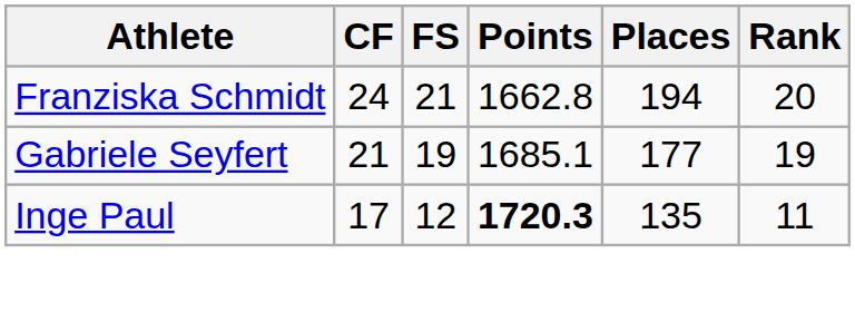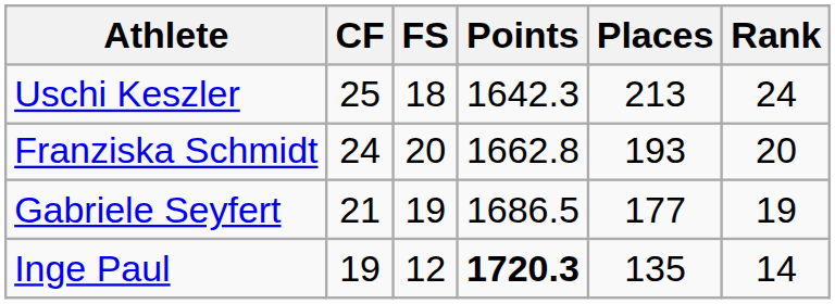 <table class="wikitable" border="1" style="font-size:90%">
 <tr>
 <th>Athlete</th>
 <th>CF</th>
 <th>FS</th>
 <th>Points</th>
 <th>Places</th>
 <th>Rank</th>
 </tr>
 <tr align=center>
+<td align=left><a href='#'>Uschi Keszler</a></td>
+<td>25</td>
+<td>18</td>
+<td>1642.3</td>
+<td>213</td>
+<td>24</td>
+</tr>
+<tr align=center>
 <td align=left><a href='#'>Franziska Schmidt</a></td>
 <td>24</td>
-<td>21</td>
+<td>20</td>
 <td>1662.8</td>
-<td>194</td>
+<td>193</td>
 <td>20</td>
 </tr>
 <tr align=center>
 <td align=left><a href='#'>Gabriele Seyfert</a></td>
 <td>21</td>
 <td>19</td>
-<td>1685.1</td>
+<td>1686.5</td>
 <td>177</td>
 <td>19</td>
 </tr>
 <tr align=center>
 <td align=left><a href='#'>Inge Paul</a></td>
-<td>17</td>
+<td>19</td>
 <td>12</td>
 <td><strong>1720.3</strong></td>
 <td>135</td>
-<td>11</td>
+<td>14</td>
 </tr>
 </table>
